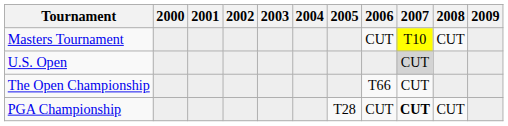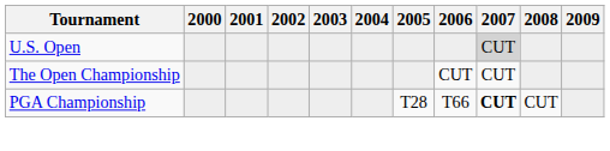 <table class="wikitable" style="font-size:95%;text-align:center;">
 <tr>
 <th>Tournament</th>
 <th>2000</th>
 <th>2001</th>
 <th>2002</th>
 <th>2003</th>
 <th>2004</th>
 <th>2005</th>
 <th>2006</th>
 <th>2007</th>
 <th>2008</th>
 <th>2009</th>
-</tr>
-<tr>
-<td align=left><a href='#'>Masters Tournament</a></td>
-<td style="background:#eeeeee;"></td>
-<td style="background:#eeeeee;"></td>
-<td style="background:#eeeeee;"></td>
-<td style="background:#eeeeee;"></td>
-<td style="background:#eeeeee;"></td>
-<td style="background:#eeeeee;"></td>
-<td>CUT</td>
-<td style="background:yellow;">T10</td>
-<td>CUT</td>
-<td style="background:#eeeeee;"></td>
 </tr>
 <tr>
 <td align=left><a href='#'>U.S. Open</a></td>
 <td style="background:#eeeeee;"></td>
 <td style="background:#eeeeee;"></td>
 <td style="background:#eeeeee;"></td>
 <td style="background:#eeeeee;"></td>
 <td style="background:#eeeeee;"></td>
 <td style="background:#eeeeee;"></td>
 <td style="background:#eeeeee;"></td>
 <td style="background: lightgrey;">CUT</td>
 <td style="background:#eeeeee;"></td>
 <td style="background:#eeeeee;"></td>
 </tr>
 <tr>
 <td align=left><a href='#'>The Open Championship</a></td>
 <td style="background:#eeeeee;"></td>
 <td style="background:#eeeeee;"></td>
 <td style="background:#eeeeee;"></td>
 <td style="background:#eeeeee;"></td>
 <td style="background:#eeeeee;"></td>
 <td style="background:#eeeeee;"></td>
-<td>T66</td>
+<td>CUT</td>
 <td>CUT</td>
 <td style="background:#eeeeee;"></td>
 <td style="background:#eeeeee;"></td>
 </tr>
 <tr>
 <td align=left><a href='#'>PGA Championship</a></td>
 <td style="background:#eeeeee;"></td>
 <td style="background:#eeeeee;"></td>
 <td style="background:#eeeeee;"></td>
 <td style="background:#eeeeee;"></td>
 <td style="background:#eeeeee;"></td>
 <td>T28</td>
-<td>CUT</td>
+<td>T66</td>
 <td><strong>CUT</strong></td>
 <td>CUT</td>
 <td style="background:#eeeeee;"></td>
 </tr>
 </table>
